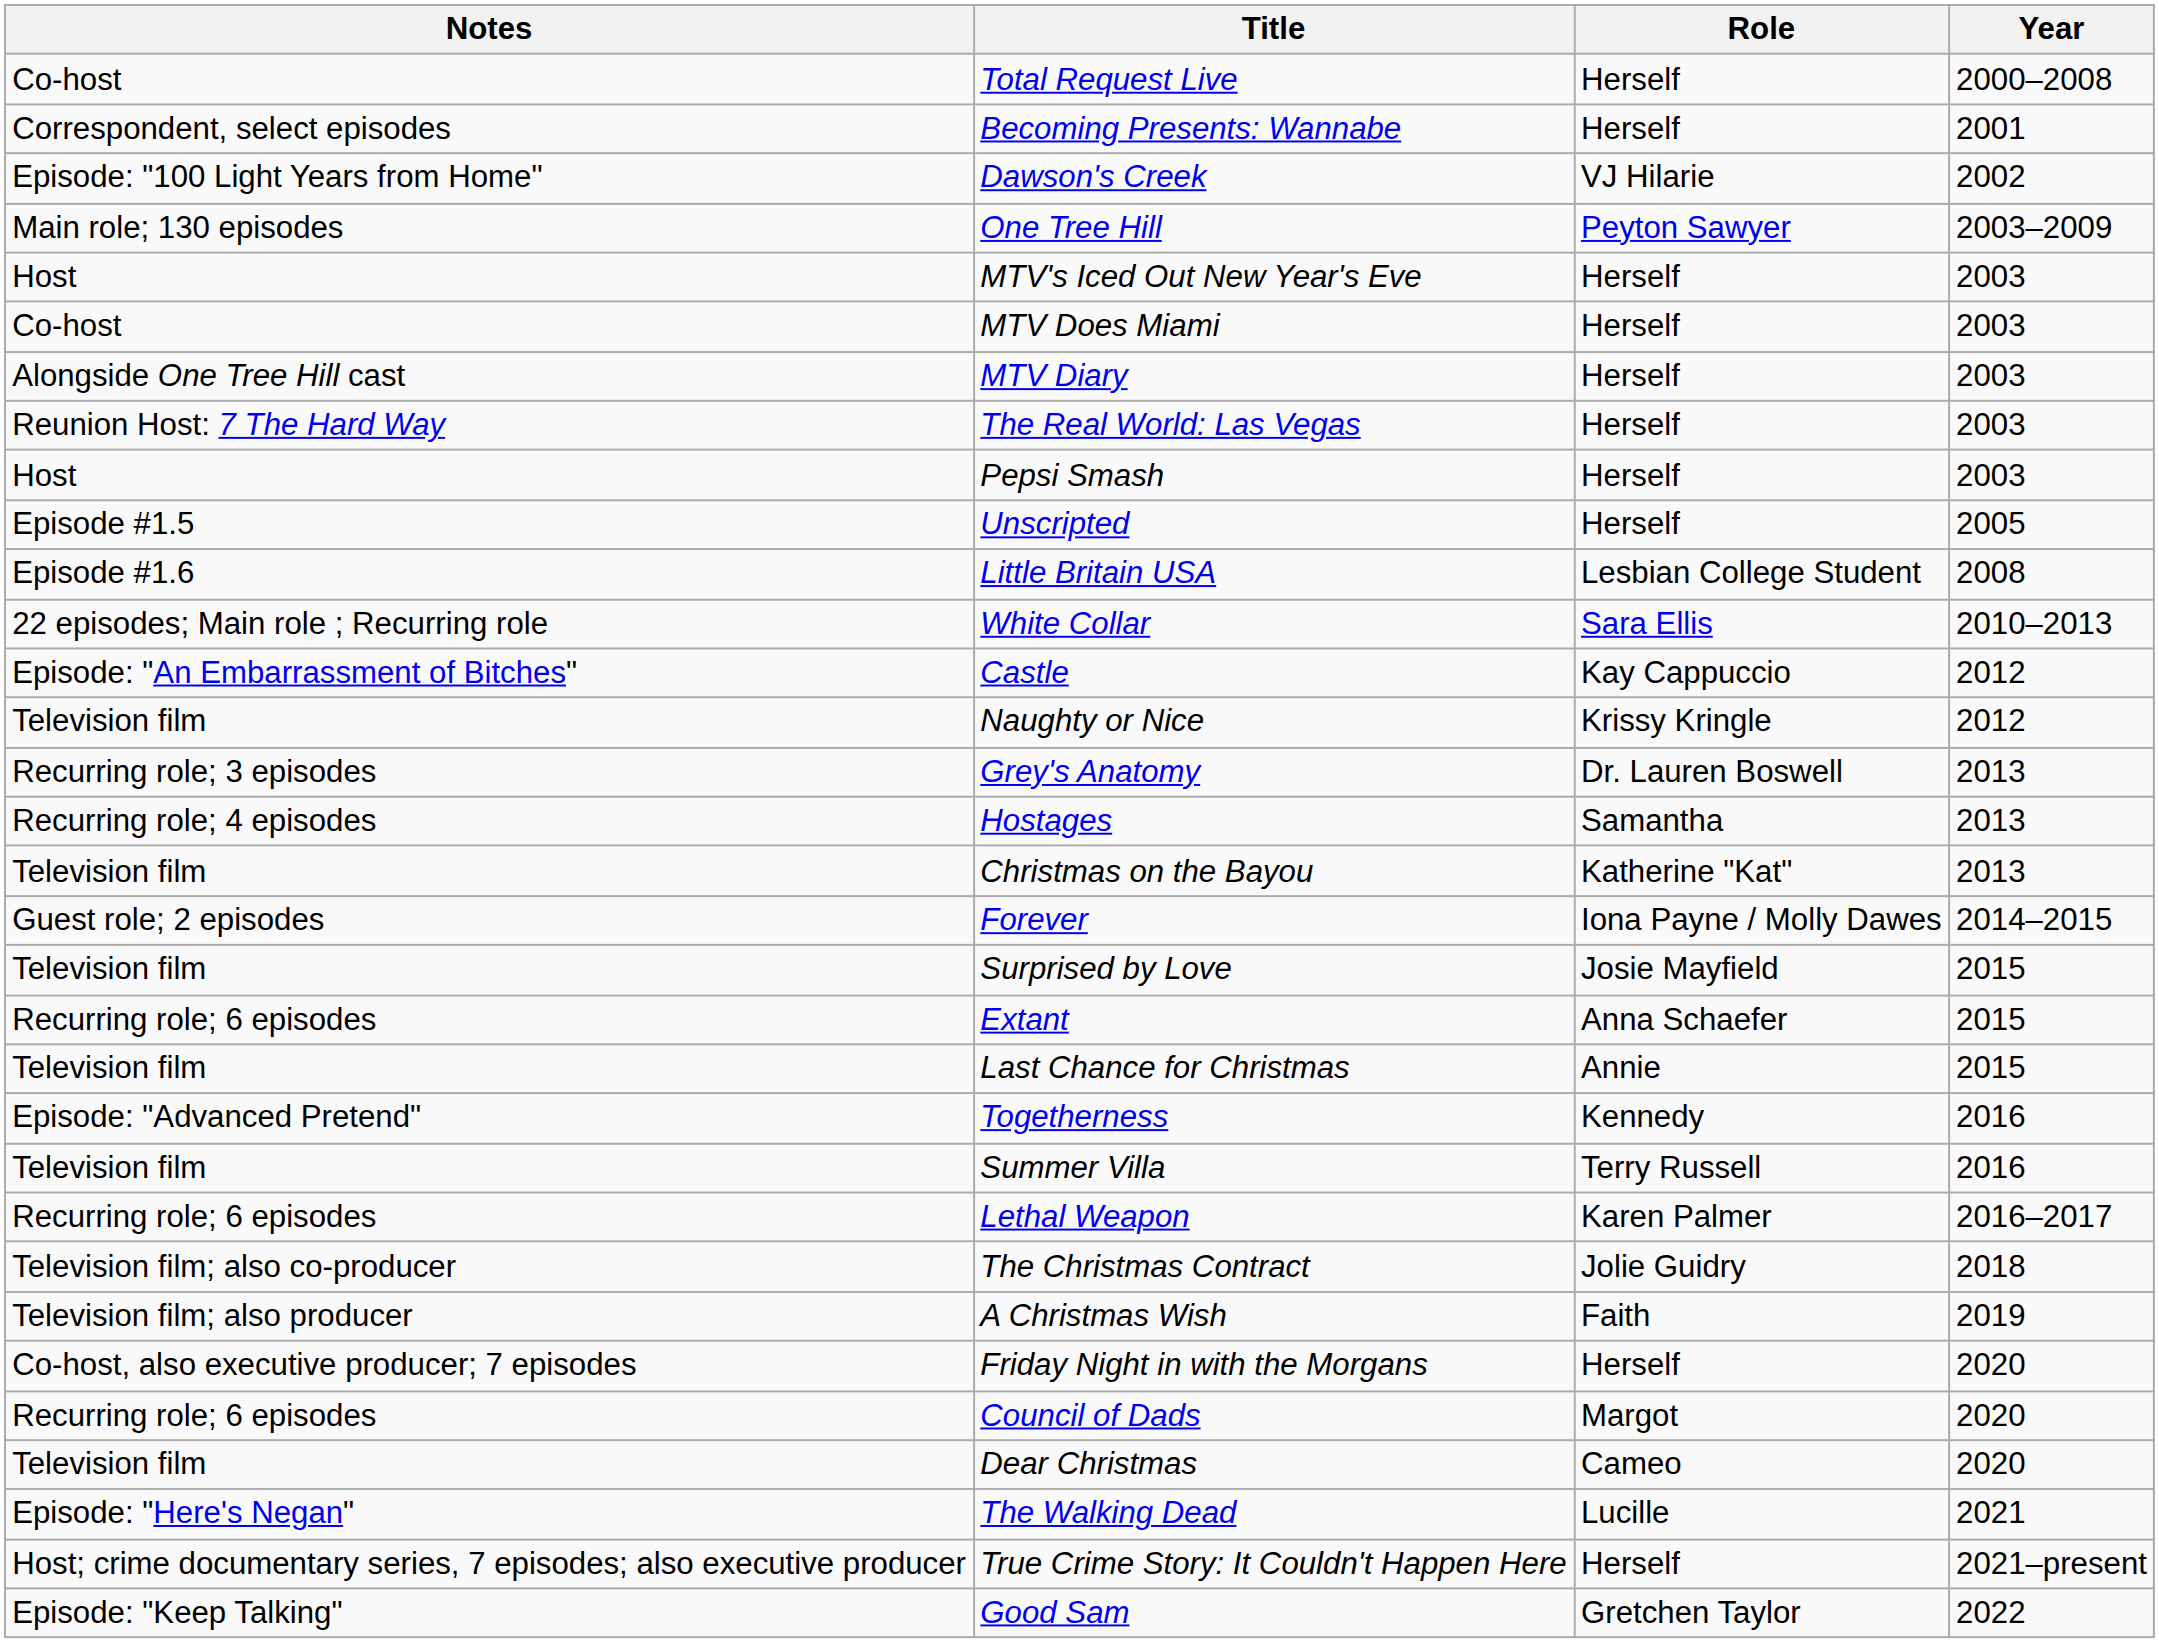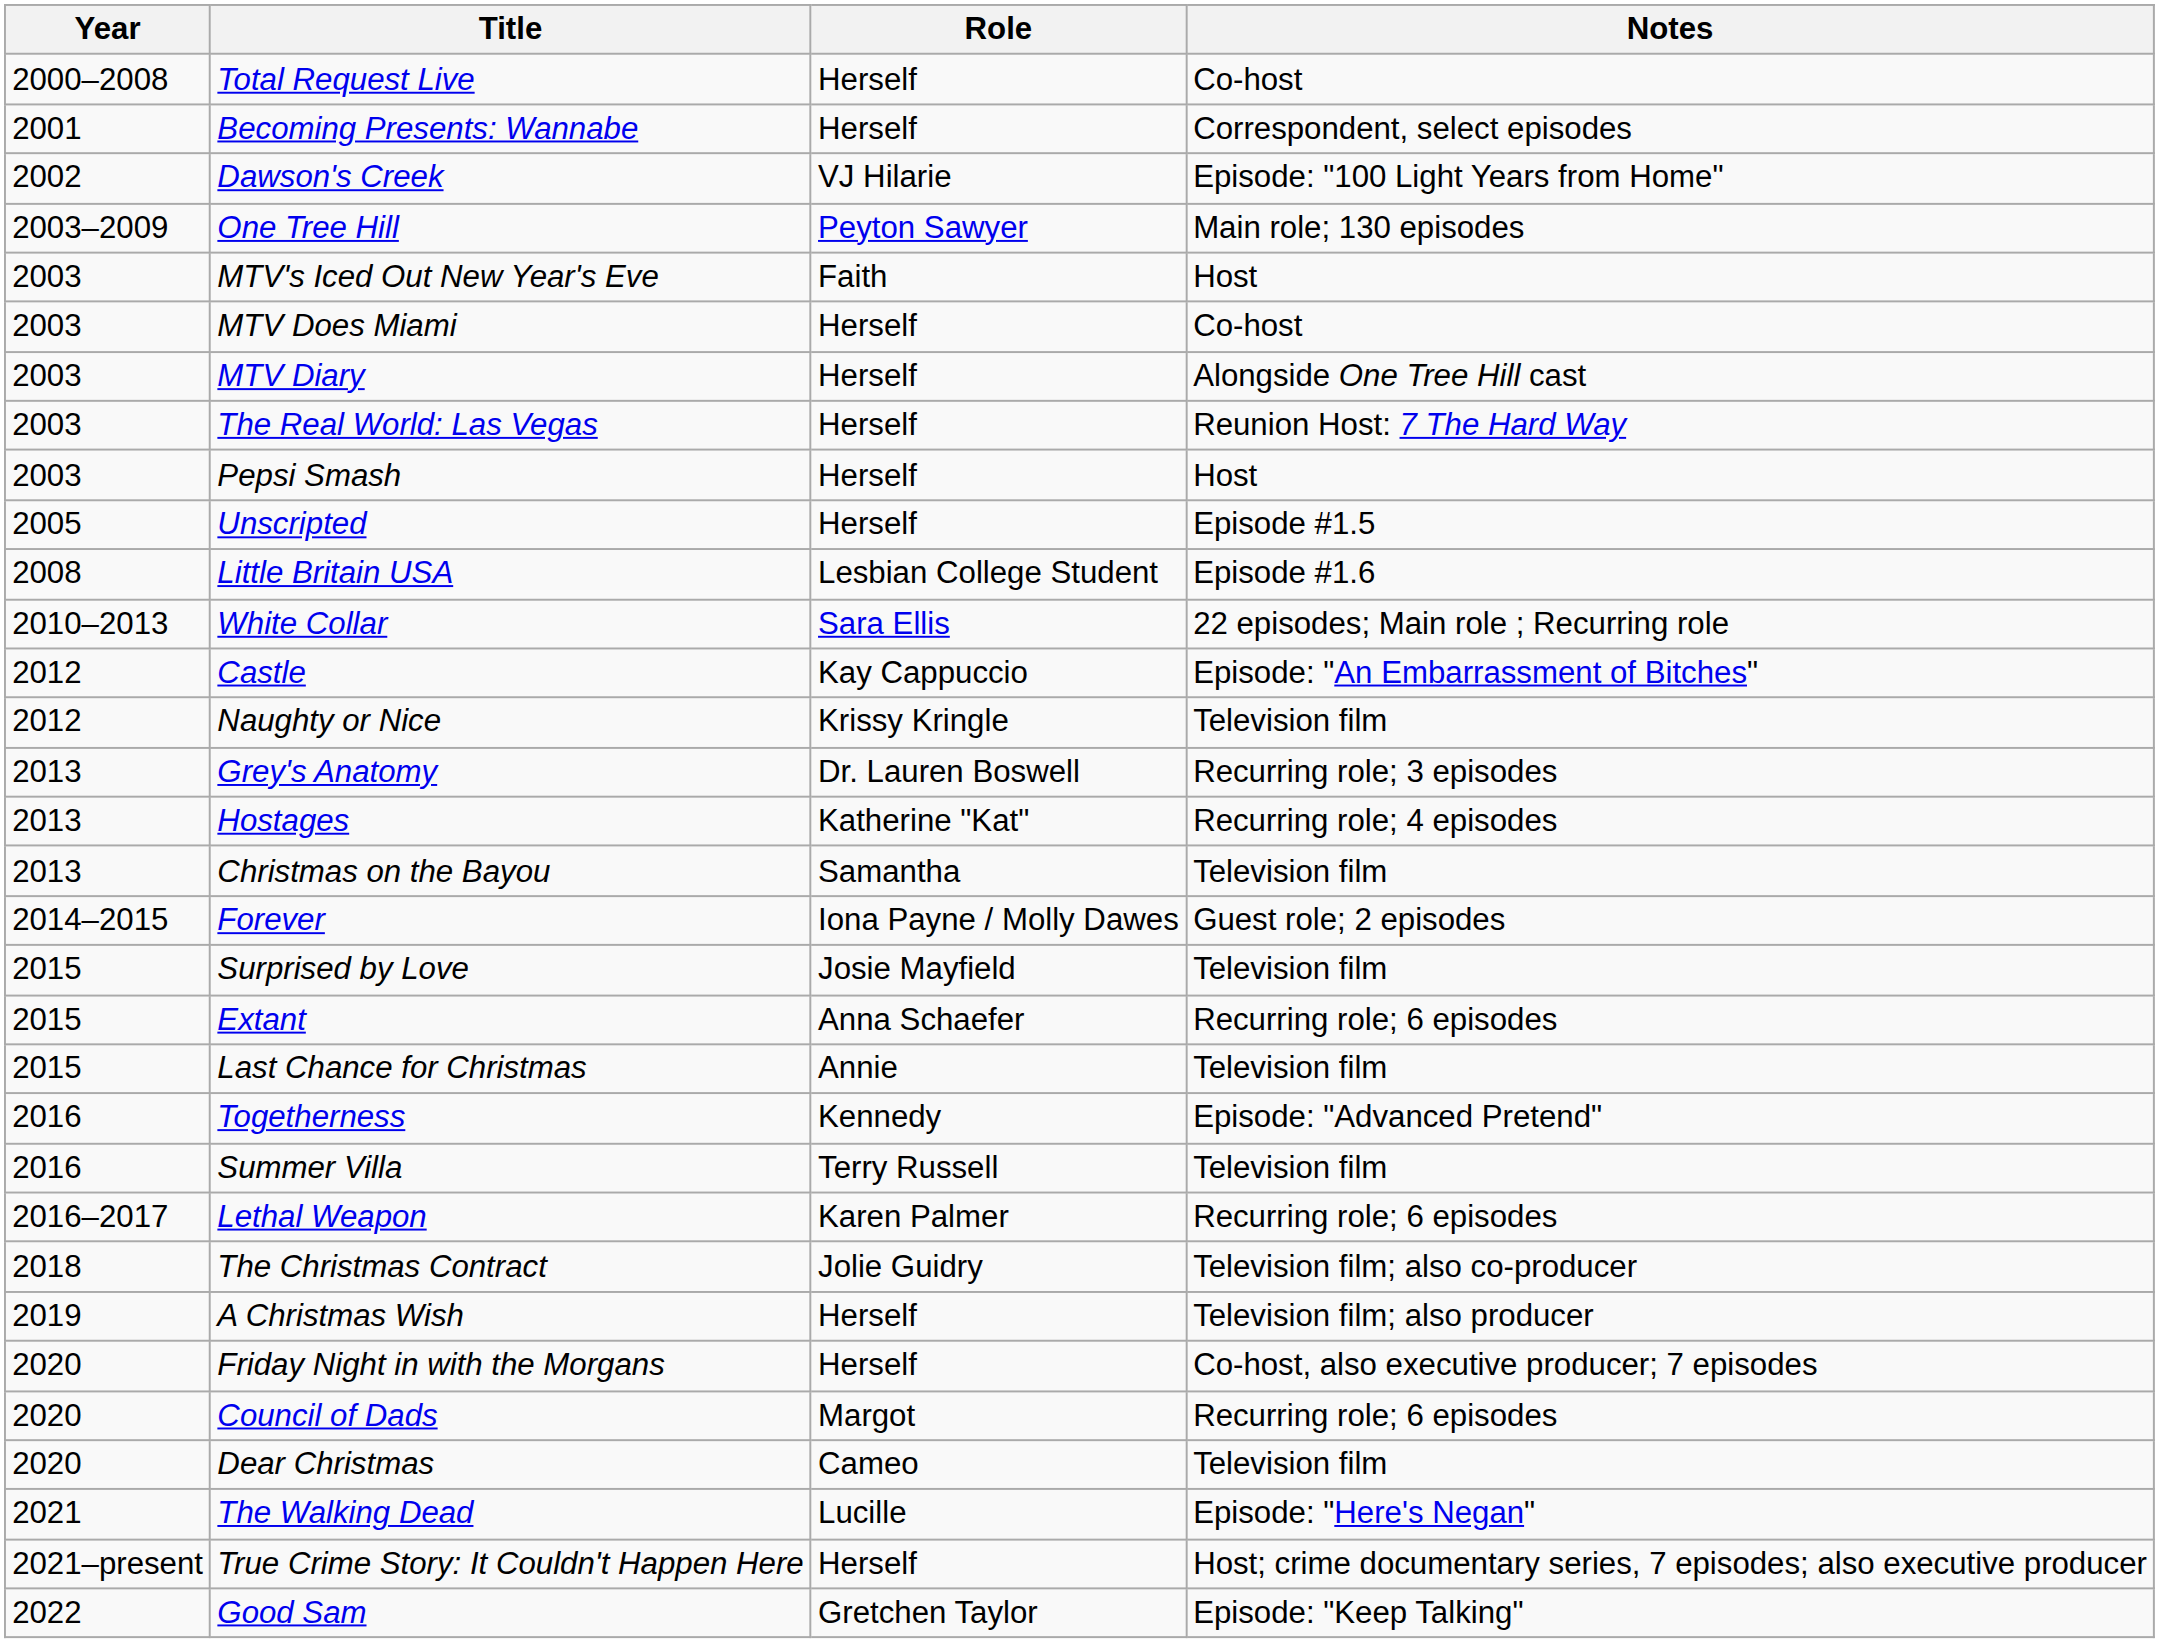 <table class="wikitable sortable">
 <tr>
-<th class="unsortable">Notes</th>
+<th>Year</th>
 <th>Title</th>
 <th>Role</th>
-<th>Year</th>
+<th class="unsortable">Notes</th>
 </tr>
 <tr>
-<td>Co-host</td>
+<td>2000–2008</td>
 <td><em><a href='#'>Total Request Live</a></em></td>
 <td>Herself</td>
-<td>2000–2008</td>
+<td>Co-host</td>
 </tr>
 <tr>
-<td>Correspondent, select episodes</td>
+<td>2001</td>
 <td><em><a href='#'>Becoming Presents: Wannabe</a></em></td>
 <td>Herself</td>
-<td>2001</td>
+<td>Correspondent, select episodes</td>
 </tr>
 <tr>
-<td>Episode: "100 Light Years from Home"</td>
+<td>2002</td>
 <td><em><a href='#'>Dawson's Creek</a></em></td>
 <td>VJ Hilarie</td>
-<td>2002</td>
+<td>Episode: "100 Light Years from Home"</td>
 </tr>
 <tr>
-<td>Main role; 130 episodes </td>
+<td>2003–2009</td>
 <td><em><a href='#'>One Tree Hill</a></em></td>
 <td><a href='#'>Peyton Sawyer</a></td>
-<td>2003–2009</td>
+<td>Main role; 130 episodes </td>
 </tr>
 <tr>
+<td>2003</td>
+<td><em>MTV's Iced Out New Year's Eve</em></td>
+<td>Faith</td>
 <td>Host</td>
-<td><em>MTV's Iced Out New Year's Eve</em></td>
-<td>Herself</td>
-<td>2003</td>
 </tr>
 <tr>
-<td>Co-host</td>
+<td>2003</td>
 <td><em>MTV Does Miami</em></td>
 <td>Herself</td>
-<td>2003</td>
+<td>Co-host</td>
 </tr>
 <tr>
-<td>Alongside <em>One Tree Hill</em> cast</td>
+<td>2003</td>
 <td><em><a href='#'>MTV Diary</a></em></td>
 <td>Herself</td>
-<td>2003</td>
+<td>Alongside <em>One Tree Hill</em> cast</td>
 </tr>
 <tr>
-<td>Reunion Host: <em><a href='#'>7 The Hard Way</a></em></td>
+<td>2003</td>
 <td><em><a href='#'>The Real World: Las Vegas</a></em></td>
 <td>Herself</td>
-<td>2003</td>
+<td>Reunion Host: <em><a href='#'>7 The Hard Way</a></em></td>
 </tr>
 <tr>
-<td>Host</td>
+<td>2003</td>
 <td><em>Pepsi Smash</em></td>
 <td>Herself</td>
-<td>2003</td>
+<td>Host</td>
 </tr>
 <tr>
-<td>Episode #1.5</td>
+<td>2005</td>
 <td><em><a href='#'>Unscripted</a></em></td>
 <td>Herself</td>
-<td>2005</td>
+<td>Episode #1.5</td>
 </tr>
 <tr>
-<td>Episode #1.6</td>
+<td>2008</td>
 <td><em><a href='#'>Little Britain USA</a></em></td>
 <td>Lesbian College Student</td>
-<td>2008</td>
+<td>Episode #1.6</td>
 </tr>
 <tr>
-<td>22 episodes; Main role ; Recurring role </td>
+<td>2010–2013</td>
 <td><em><a href='#'>White Collar</a></em></td>
 <td><a href='#'>Sara Ellis</a></td>
-<td>2010–2013</td>
+<td>22 episodes; Main role ; Recurring role </td>
 </tr>
 <tr>
-<td>Episode: "<a href='#'>An Embarrassment of Bitches</a>"</td>
+<td>2012</td>
 <td><em><a href='#'>Castle</a></em></td>
 <td>Kay Cappuccio</td>
-<td>2012</td>
+<td>Episode: "<a href='#'>An Embarrassment of Bitches</a>"</td>
 </tr>
 <tr>
-<td>Television film</td>
+<td>2012</td>
 <td><em>Naughty or Nice</em></td>
 <td>Krissy Kringle</td>
-<td>2012</td>
+<td>Television film</td>
 </tr>
 <tr>
-<td>Recurring role; 3 episodes</td>
+<td>2013</td>
 <td><em><a href='#'>Grey's Anatomy</a></em></td>
 <td>Dr. Lauren Boswell</td>
-<td>2013</td>
+<td>Recurring role; 3 episodes</td>
 </tr>
 <tr>
+<td>2013</td>
+<td><em><a href='#'>Hostages</a></em></td>
+<td>Katherine "Kat"</td>
 <td>Recurring role; 4 episodes</td>
-<td><em><a href='#'>Hostages</a></em></td>
-<td>Samantha</td>
-<td>2013</td>
 </tr>
 <tr>
+<td>2013</td>
+<td><em>Christmas on the Bayou</em></td>
+<td>Samantha</td>
 <td>Television film</td>
-<td><em>Christmas on the Bayou</em></td>
-<td>Katherine "Kat"</td>
-<td>2013</td>
 </tr>
 <tr>
-<td>Guest role; 2 episodes</td>
+<td>2014–2015</td>
 <td><em><a href='#'>Forever</a></em></td>
 <td>Iona Payne / Molly Dawes</td>
-<td>2014–2015</td>
+<td>Guest role; 2 episodes</td>
 </tr>
 <tr>
-<td>Television film</td>
+<td>2015</td>
 <td><em>Surprised by Love</em></td>
 <td>Josie Mayfield</td>
-<td>2015</td>
+<td>Television film</td>
 </tr>
 <tr>
-<td>Recurring role; 6 episodes</td>
+<td>2015</td>
 <td><em><a href='#'>Extant</a></em></td>
 <td>Anna Schaefer</td>
-<td>2015</td>
+<td>Recurring role; 6 episodes</td>
 </tr>
 <tr>
-<td>Television film</td>
+<td>2015</td>
 <td><em>Last Chance for Christmas</em></td>
 <td>Annie</td>
-<td>2015</td>
+<td>Television film</td>
 </tr>
 <tr>
-<td>Episode: "Advanced Pretend"</td>
+<td>2016</td>
 <td><em><a href='#'>Togetherness</a></em></td>
 <td>Kennedy</td>
-<td>2016</td>
+<td>Episode: "Advanced Pretend"</td>
 </tr>
 <tr>
-<td>Television film</td>
+<td>2016</td>
 <td><em>Summer Villa</em></td>
 <td>Terry Russell</td>
-<td>2016</td>
+<td>Television film</td>
 </tr>
 <tr>
-<td>Recurring role; 6 episodes</td>
+<td>2016–2017</td>
 <td><em><a href='#'>Lethal Weapon</a></em></td>
 <td>Karen Palmer</td>
-<td>2016–2017</td>
+<td>Recurring role; 6 episodes</td>
 </tr>
 <tr>
-<td>Television film; also co-producer</td>
+<td>2018</td>
 <td><em>The Christmas Contract</em></td>
 <td>Jolie Guidry</td>
-<td>2018</td>
+<td>Television film; also co-producer</td>
 </tr>
 <tr>
+<td>2019</td>
+<td><em>A Christmas Wish</em></td>
+<td>Herself</td>
 <td>Television film; also producer</td>
-<td><em>A Christmas Wish</em></td>
-<td>Faith</td>
-<td>2019</td>
 </tr>
 <tr>
-<td>Co-host, also executive producer; 7 episodes</td>
+<td>2020</td>
 <td><em>Friday Night in with the Morgans</em></td>
 <td>Herself</td>
-<td>2020</td>
+<td>Co-host, also executive producer; 7 episodes</td>
 </tr>
 <tr>
-<td>Recurring role; 6 episodes</td>
+<td>2020</td>
 <td><em><a href='#'>Council of Dads</a></em></td>
 <td>Margot</td>
-<td>2020</td>
+<td>Recurring role; 6 episodes</td>
 </tr>
 <tr>
-<td>Television film</td>
+<td>2020</td>
 <td><em>Dear Christmas</em></td>
 <td>Cameo</td>
-<td>2020</td>
+<td>Television film</td>
 </tr>
 <tr>
-<td>Episode: "<a href='#'>Here's Negan</a>"</td>
+<td>2021</td>
 <td><em><a href='#'>The Walking Dead</a></em></td>
 <td>Lucille</td>
-<td>2021</td>
+<td>Episode: "<a href='#'>Here's Negan</a>"</td>
 </tr>
 <tr>
-<td>Host; crime documentary series, 7 episodes; also executive producer</td>
+<td>2021–present</td>
 <td><em>True Crime Story: It Couldn't Happen Here</em></td>
 <td>Herself</td>
-<td>2021–present</td>
+<td>Host; crime documentary series, 7 episodes; also executive producer</td>
 </tr>
 <tr>
-<td>Episode: "Keep Talking"</td>
+<td>2022</td>
 <td><em><a href='#'>Good Sam</a></em></td>
 <td>Gretchen Taylor</td>
-<td>2022</td>
+<td>Episode: "Keep Talking"</td>
 </tr>
 </table>
